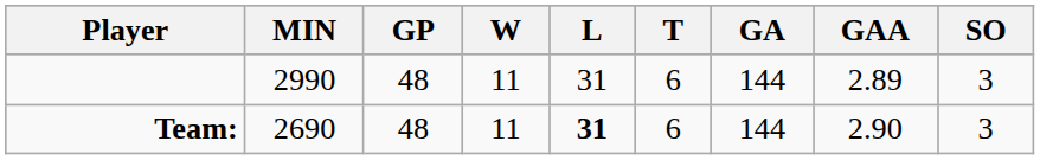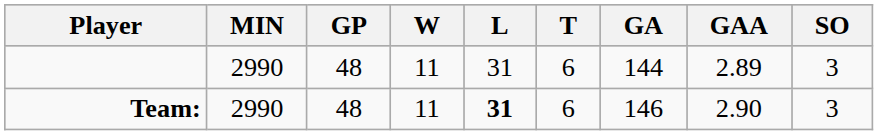 <table class="wikitable sortable" width="60%">
 <tr>
 <th bgcolor="#DDDDFF" width="10%">Player</th>
 <th width="3%" bgcolor="#DDDDFF" title="Minutes played">MIN</th>
 <th width="3%" bgcolor="#DDDDFF" title="Games played in">GP</th>
 <th width="3%" bgcolor="#DDDDFF" title="Games played in">W</th>
 <th width="3%" bgcolor="#DDDDFF"title="Games played in">L</th>
 <th width="3%" bgcolor="#DDDDFF" title="Ties">T</th>
 <th width="3%" bgcolor="#DDDDFF" title="Goals against">GA</th>
 <th width="3%" bgcolor="#DDDDFF" title="Goals against average">GAA</th>
 <th width="3%" bgcolor="#DDDDFF"title="Shut-outs">SO</th>
 </tr>
 <tr align="center">
 <td align="right"></td>
 <td>2990</td>
 <td>48</td>
 <td>11</td>
 <td>31</td>
 <td>6</td>
 <td>144</td>
 <td>2.89</td>
 <td>3</td>
 </tr>
 <tr align="center">
 <td align="right"><strong>Team:</strong></td>
-<td>2690</td>
+<td>2990</td>
 <td>48</td>
 <td>11</td>
 <td><strong>31</strong></td>
 <td>6</td>
-<td>144</td>
+<td>146</td>
 <td>2.90</td>
 <td>3</td>
 </tr>
 </table>
